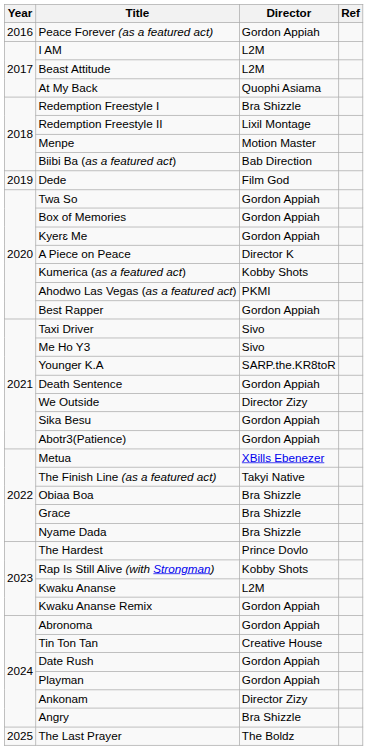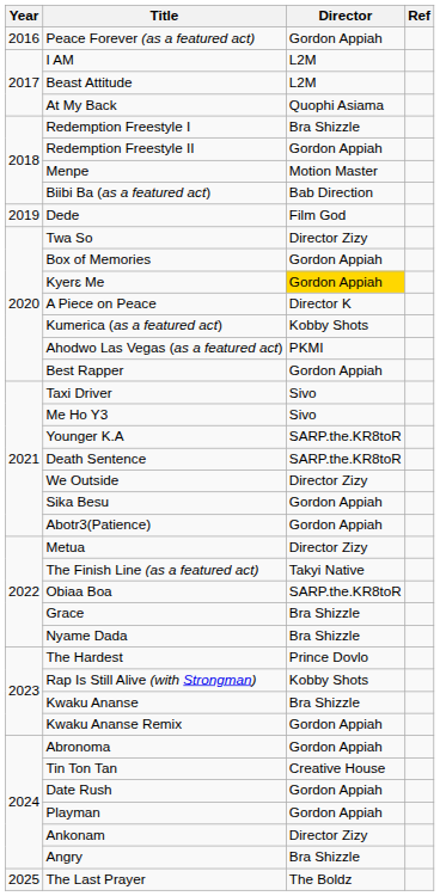 <table class="wikitable">
 <tr>
 <th>Year</th>
 <th>Title</th>
 <th>Director</th>
 <th>Ref</th>
 </tr>
 <tr>
 <td>2016</td>
 <td>Peace Forever <em>(as a featured act)</em></td>
 <td>Gordon Appiah</td>
 <td></td>
 </tr>
 <tr>
 <td rowspan="3">2017</td>
 <td>I AM</td>
 <td>L2M</td>
 <td></td>
 </tr>
 <tr>
 <td>Beast Attitude</td>
 <td>L2M</td>
 <td></td>
 </tr>
 <tr>
 <td>At My Back</td>
 <td>Quophi Asiama</td>
 <td></td>
 </tr>
 <tr>
 <td rowspan="4">2018</td>
 <td>Redemption Freestyle I</td>
 <td>Bra Shizzle</td>
 <td></td>
 </tr>
 <tr>
 <td>Redemption Freestyle II</td>
-<td>Lixil Montage</td>
+<td>Gordon Appiah</td>
 <td></td>
 </tr>
 <tr>
 <td>Menpe</td>
 <td>Motion Master</td>
 <td></td>
 </tr>
 <tr>
 <td>Biibi Ba (<em>as a featured act</em>)</td>
 <td>Bab Direction</td>
 <td></td>
 </tr>
 <tr>
 <td>2019</td>
 <td>Dede</td>
 <td>Film God</td>
 <td></td>
 </tr>
 <tr>
 <td rowspan="7">2020</td>
 <td>Twa So</td>
-<td>Gordon Appiah</td>
+<td>Director Zizy</td>
 <td></td>
 </tr>
 <tr>
 <td>Box of Memories</td>
 <td>Gordon Appiah</td>
 <td></td>
 </tr>
 <tr>
 <td>Kyerɛ Me</td>
-<td>Gordon Appiah</td>
+<td style="background: gold;">Gordon Appiah</td>
 <td></td>
 </tr>
 <tr>
 <td>A Piece on Peace</td>
 <td>Director K</td>
 <td></td>
 </tr>
 <tr>
 <td>Kumerica (<em>as a featured act</em>)</td>
 <td>Kobby Shots</td>
 <td></td>
 </tr>
 <tr>
 <td>Ahodwo Las Vegas (<em>as a featured act</em>)</td>
 <td>PKMI</td>
 <td></td>
 </tr>
 <tr>
 <td>Best Rapper</td>
 <td>Gordon Appiah</td>
 <td></td>
 </tr>
 <tr>
 <td rowspan="7">2021</td>
 <td>Taxi Driver</td>
 <td>Sivo</td>
 <td></td>
 </tr>
 <tr>
 <td>Me Ho Y3</td>
 <td>Sivo</td>
 <td></td>
 </tr>
 <tr>
 <td>Younger K.A</td>
 <td>SARP.the.KR8toR</td>
 <td></td>
 </tr>
 <tr>
 <td>Death Sentence</td>
-<td>Gordon Appiah</td>
+<td>SARP.the.KR8toR</td>
 <td></td>
 </tr>
 <tr>
 <td>We Outside</td>
 <td>Director Zizy</td>
 <td></td>
 </tr>
 <tr>
 <td>Sika Besu</td>
 <td>Gordon Appiah</td>
 <td></td>
 </tr>
 <tr>
 <td>Abotr3(Patience)</td>
 <td>Gordon Appiah</td>
 <td></td>
 </tr>
 <tr>
 <td rowspan="5">2022</td>
 <td>Metua</td>
-<td><a href='#'>XBills Ebenezer</a></td>
+<td>Director Zizy</td>
 <td></td>
 </tr>
 <tr>
 <td>The Finish Line <em>(as a featured act)</em></td>
 <td>Takyi Native</td>
 <td></td>
 </tr>
 <tr>
 <td>Obiaa Boa</td>
-<td>Bra Shizzle</td>
+<td>SARP.the.KR8toR</td>
 <td></td>
 </tr>
 <tr>
 <td>Grace</td>
 <td>Bra Shizzle</td>
 <td></td>
 </tr>
 <tr>
 <td>Nyame Dada</td>
 <td>Bra Shizzle</td>
 <td></td>
 </tr>
 <tr>
 <td rowspan="4">2023</td>
 <td>The Hardest</td>
 <td>Prince Dovlo</td>
 <td></td>
 </tr>
 <tr>
 <td>Rap Is Still Alive <em>(with <a href='#'>Strongman</a>)</em></td>
 <td>Kobby Shots</td>
 <td></td>
 </tr>
 <tr>
 <td>Kwaku Ananse</td>
-<td>L2M</td>
+<td>Bra Shizzle</td>
 <td></td>
 </tr>
 <tr>
 <td>Kwaku Ananse Remix</td>
 <td>Gordon Appiah</td>
 <td></td>
 </tr>
 <tr>
 <td rowspan="6">2024</td>
 <td>Abronoma</td>
 <td>Gordon Appiah</td>
 <td></td>
 </tr>
 <tr>
 <td>Tin Ton Tan</td>
 <td>Creative House</td>
 <td></td>
 </tr>
 <tr>
 <td>Date Rush</td>
 <td>Gordon Appiah</td>
 <td></td>
 </tr>
 <tr>
 <td>Playman</td>
 <td>Gordon Appiah</td>
 <td></td>
 </tr>
 <tr>
 <td>Ankonam</td>
 <td>Director Zizy</td>
 <td></td>
 </tr>
 <tr>
 <td>Angry</td>
 <td>Bra Shizzle</td>
 <td></td>
 </tr>
 <tr>
 <td>2025</td>
 <td>The Last Prayer</td>
 <td>The Boldz</td>
 <td></td>
 </tr>
 </table>
